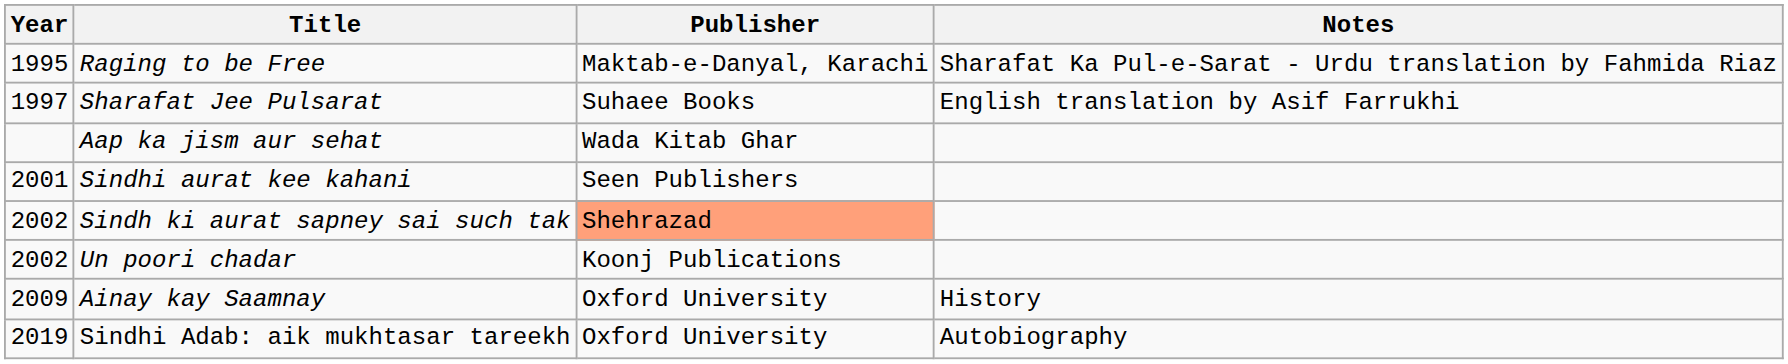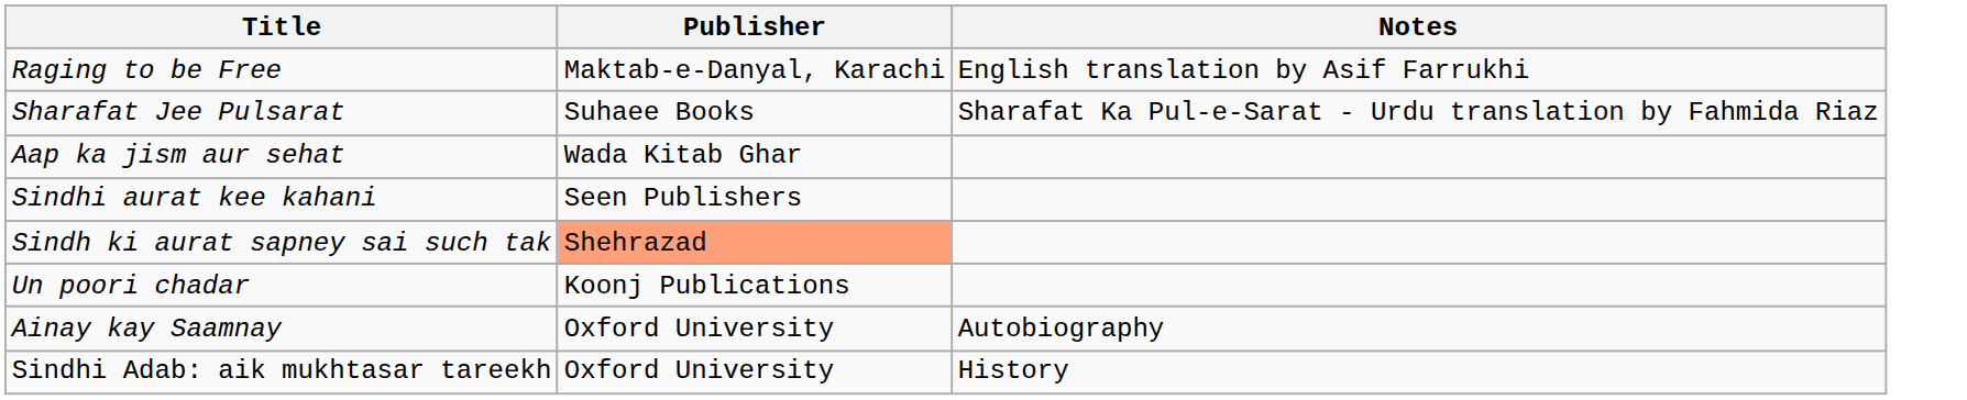 <table class="wikitable sortable">
 <tr>
-<th>Year</th>
 <th>Title</th>
 <th>Publisher</th>
 <th>Notes</th>
 </tr>
 <tr>
-<td>1995</td>
 <td><em>Raging to be Free</em></td>
 <td>Maktab-e-Danyal, Karachi</td>
+<td>English translation by Asif Farrukhi</td>
+</tr>
+<tr>
+<td><em>Sharafat Jee Pulsarat</em></td>
+<td>Suhaee Books</td>
 <td>Sharafat Ka Pul-e-Sarat - Urdu translation by Fahmida Riaz</td>
 </tr>
 <tr>
-<td>1997</td>
-<td><em>Sharafat Jee Pulsarat</em></td>
-<td>Suhaee Books</td>
-<td>English translation by Asif Farrukhi</td>
-</tr>
-<tr>
-<td></td>
 <td><em>Aap ka jism aur sehat</em></td>
 <td>Wada Kitab Ghar</td>
 <td></td>
 </tr>
 <tr>
-<td>2001</td>
 <td><em>Sindhi aurat kee kahani</em></td>
 <td>Seen Publishers</td>
 <td></td>
 </tr>
 <tr>
-<td>2002</td>
 <td><em>Sindh ki aurat sapney sai such tak</em></td>
 <td style="background: lightsalmon;">Shehrazad</td>
 <td></td>
 </tr>
 <tr>
-<td>2002</td>
 <td><em>Un poori chadar</em></td>
 <td>Koonj Publications</td>
 <td></td>
 </tr>
 <tr>
-<td>2009</td>
 <td><em>Ainay kay Saamnay</em></td>
+<td>Oxford University</td>
+<td>Autobiography</td>
+</tr>
+<tr>
+<td>Sindhi Adab: aik mukhtasar tareekh</td>
 <td>Oxford University</td>
 <td>History</td>
 </tr>
-<tr>
-<td>2019</td>
-<td>Sindhi Adab: aik mukhtasar tareekh</td>
-<td>Oxford University</td>
-<td>Autobiography</td>
-</tr>
 </table>
